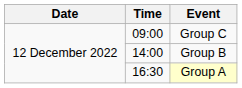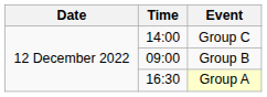 <table class = "wikitable" style="text-align:center;">
 <tr>
 <th width=150>Date</th>
 <th width=50>Time</th>
 <th width=80>Event</th>
 </tr>
 <tr>
 <td rowspan=3>12 December 2022</td>
-<td>09:00</td>
+<td>14:00</td>
 <td>Group C</td>
 </tr>
 <tr>
-<td>14:00</td>
+<td>09:00</td>
 <td>Group B</td>
 </tr>
 <tr>
 <td>16:30</td>
 <td bgcolor=ffffcc>Group A</td>
 </tr>
 </table>
